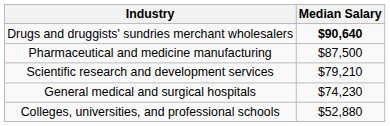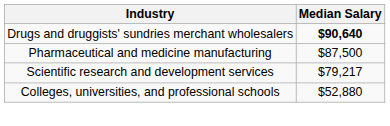 <table class="wikitable" style="text-align: center; margin-top: 0; margin-bottom: 0">
 <tr>
 <th>Industry</th>
 <th>Median Salary</th>
 </tr>
 <tr>
 <td>Drugs and druggists' sundries merchant wholesalers</td>
 <td><strong>$90,640</strong></td>
 </tr>
 <tr>
 <td>Pharmaceutical and medicine manufacturing</td>
 <td>$87,500</td>
 </tr>
 <tr>
 <td>Scientific research and development services</td>
-<td>$79,210</td>
-</tr>
-<tr>
-<td>General medical and surgical hospitals</td>
-<td>$74,230</td>
+<td>$79,217</td>
 </tr>
 <tr>
 <td>Colleges, universities, and professional schools</td>
 <td>$52,880</td>
 </tr>
 </table>
